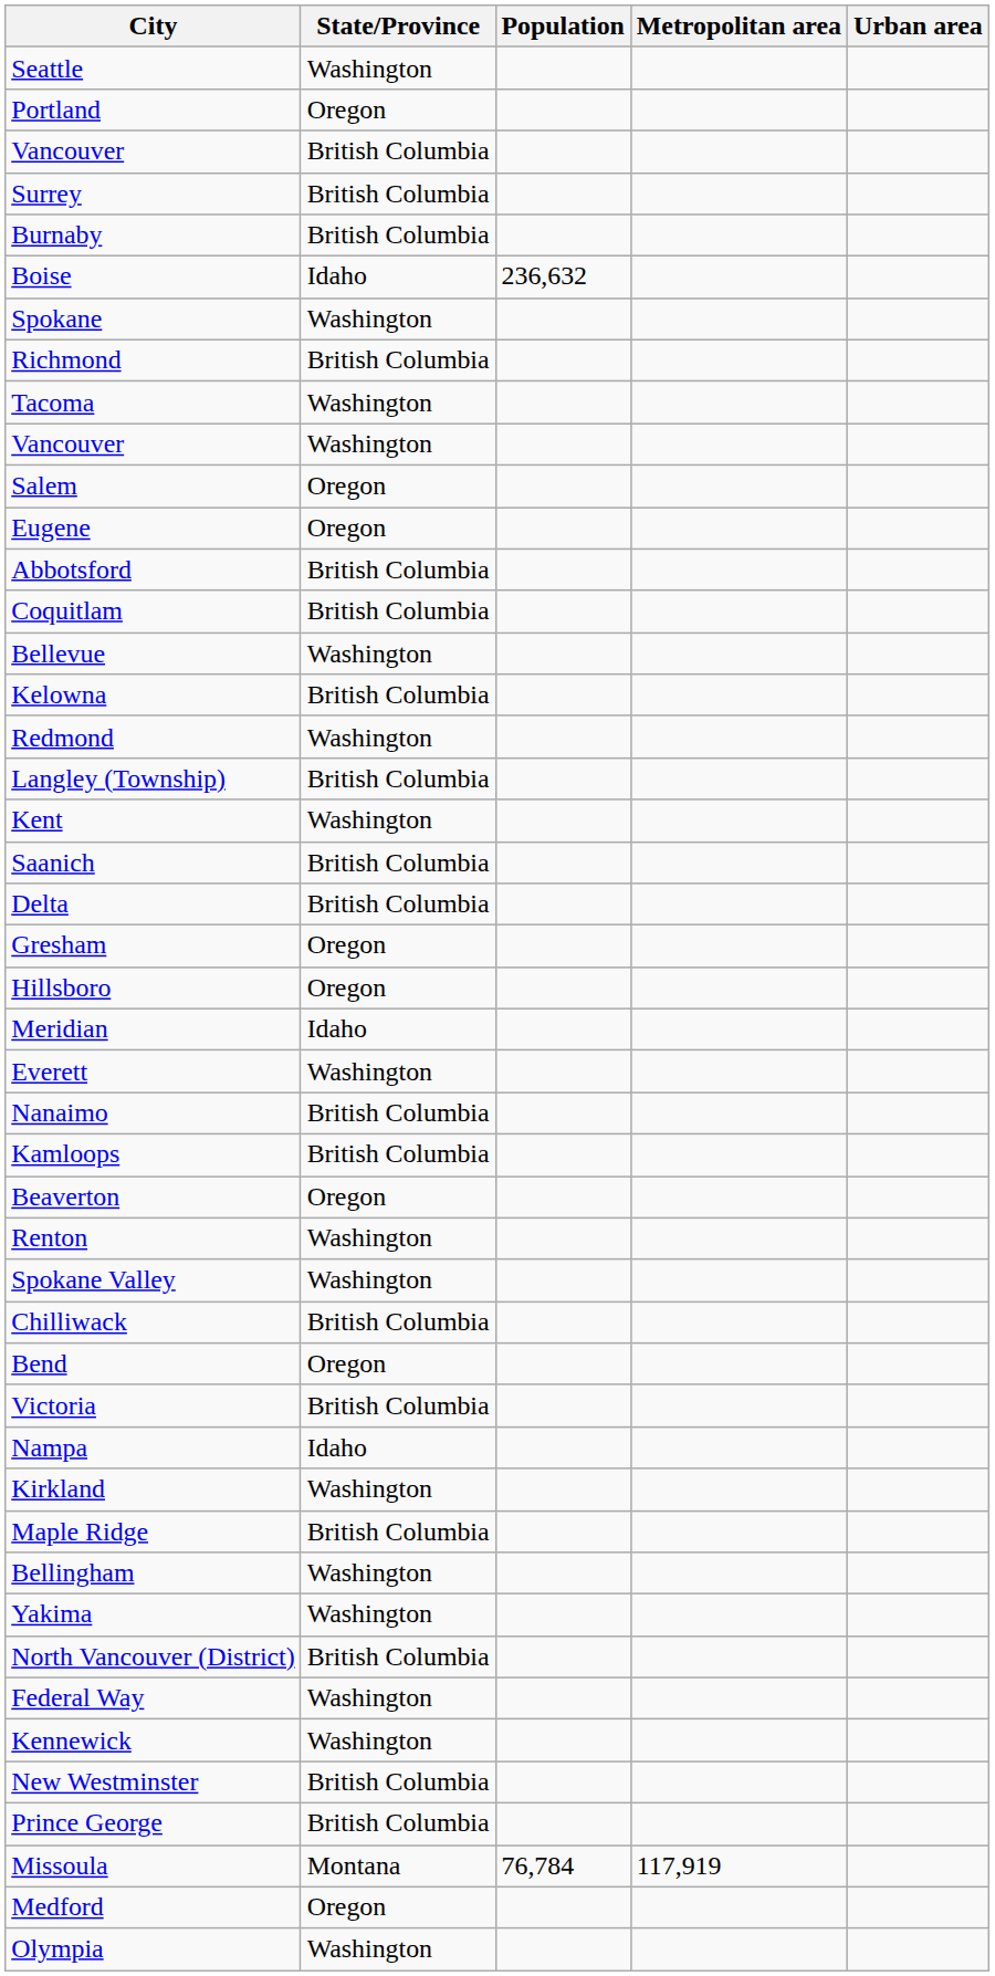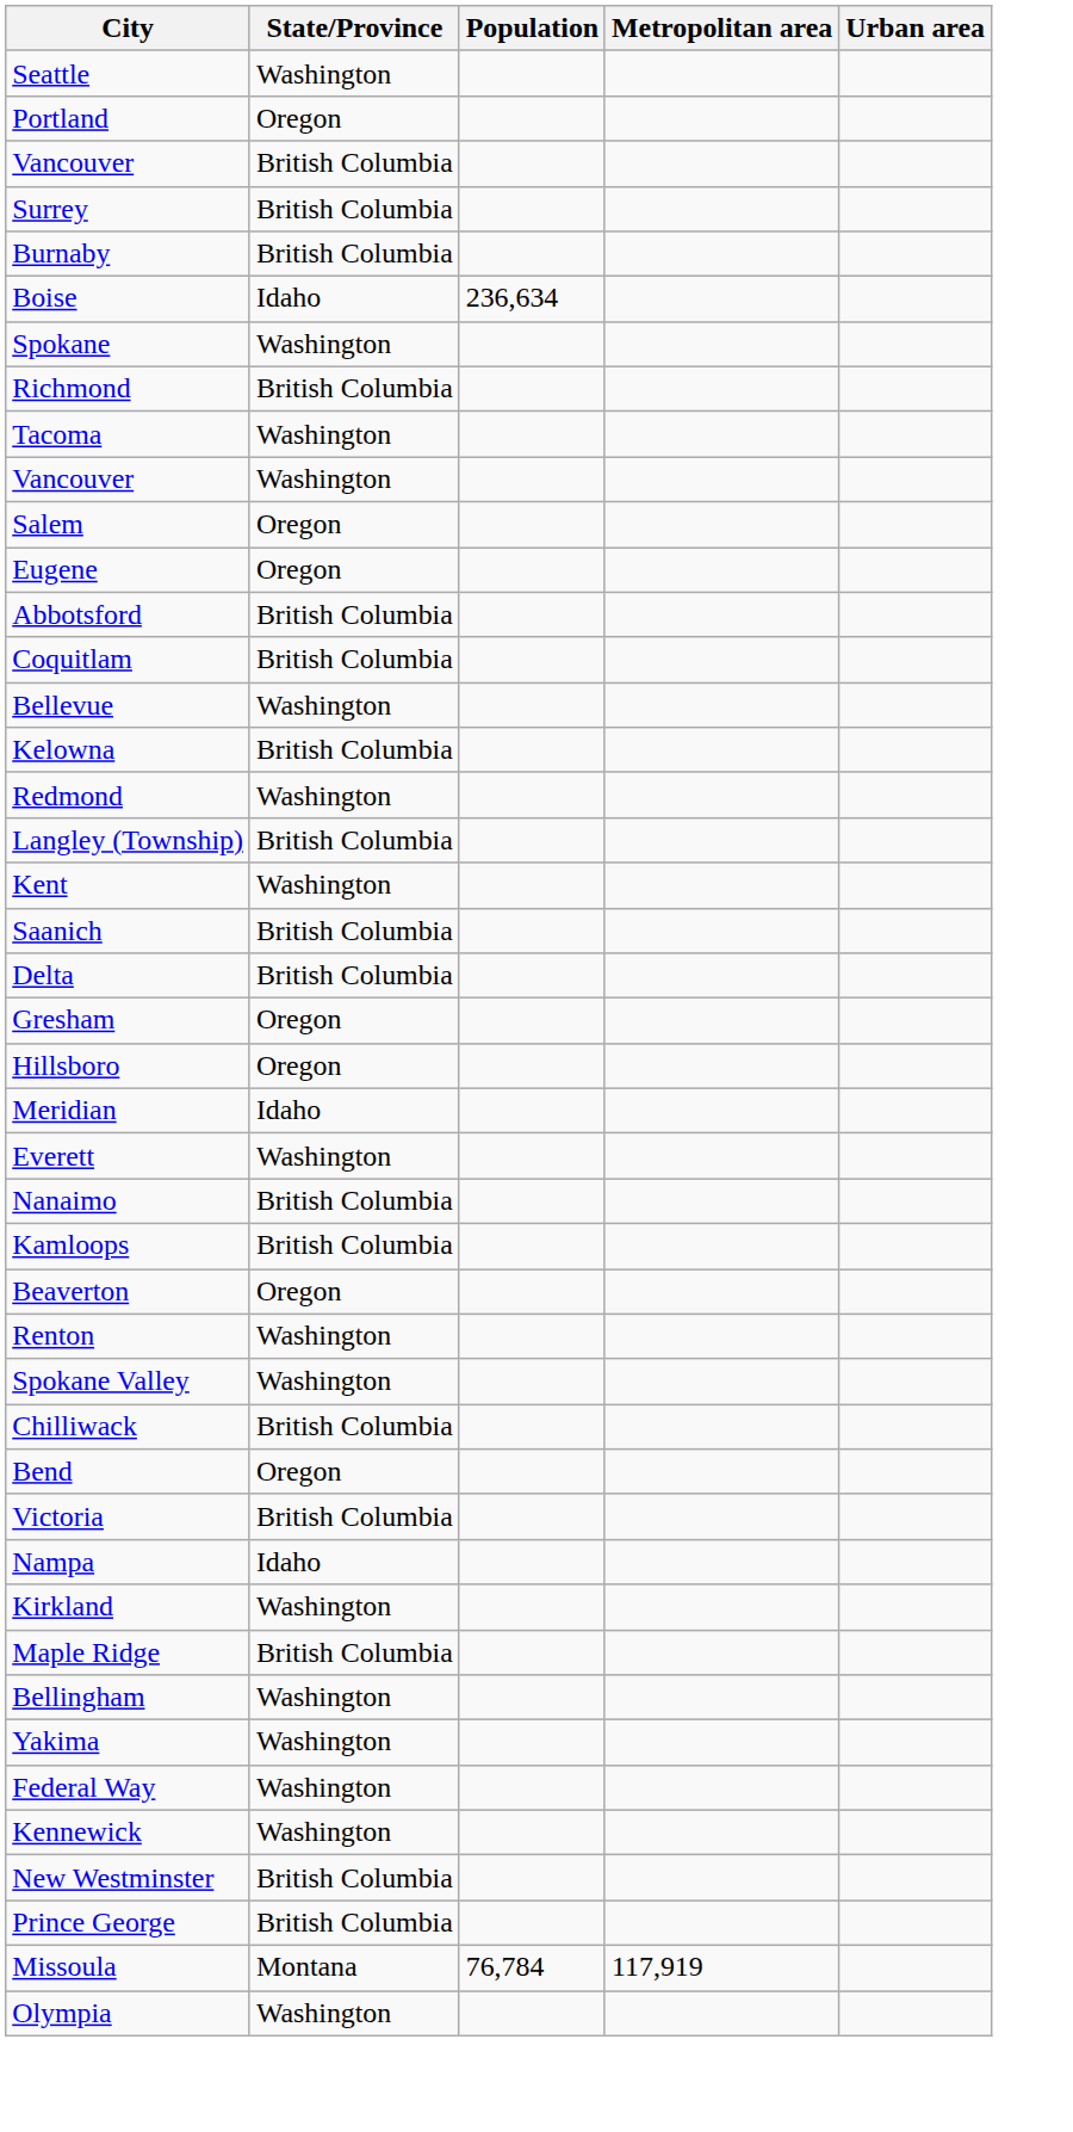 <table class="wikitable sortable">
 <tr>
 <th>City</th>
 <th>State/Province</th>
 <th>Population</th>
 <th>Metropolitan area</th>
 <th>Urban area</th>
 </tr>
 <tr>
 <td><a href='#'>Seattle</a></td>
 <td>Washington</td>
 <td></td>
 <td></td>
 <td></td>
 </tr>
 <tr>
 <td><a href='#'>Portland</a></td>
 <td>Oregon</td>
 <td></td>
 <td></td>
 <td></td>
 </tr>
 <tr>
 <td><a href='#'>Vancouver</a></td>
 <td>British Columbia</td>
 <td></td>
 <td></td>
 <td></td>
 </tr>
 <tr>
 <td><a href='#'>Surrey</a></td>
 <td>British Columbia</td>
 <td></td>
 <td></td>
 <td></td>
 </tr>
 <tr>
 <td><a href='#'>Burnaby</a></td>
 <td>British Columbia</td>
 <td></td>
 <td></td>
 <td></td>
 </tr>
 <tr>
 <td><a href='#'>Boise</a></td>
 <td>Idaho</td>
-<td>236,632</td>
+<td>236,634</td>
 <td></td>
 <td></td>
 </tr>
 <tr>
 <td><a href='#'>Spokane</a></td>
 <td>Washington</td>
 <td></td>
 <td></td>
 <td></td>
 </tr>
 <tr>
 <td><a href='#'>Richmond</a></td>
 <td>British Columbia</td>
 <td></td>
 <td></td>
 <td></td>
 </tr>
 <tr>
 <td><a href='#'>Tacoma</a></td>
 <td>Washington</td>
 <td></td>
 <td></td>
 <td></td>
 </tr>
 <tr>
 <td><a href='#'>Vancouver</a></td>
 <td>Washington</td>
 <td></td>
 <td></td>
 <td></td>
 </tr>
 <tr>
 <td><a href='#'>Salem</a></td>
 <td>Oregon</td>
 <td></td>
 <td></td>
 <td></td>
 </tr>
 <tr>
 <td><a href='#'>Eugene</a></td>
 <td>Oregon</td>
 <td></td>
 <td></td>
 <td></td>
 </tr>
 <tr>
 <td><a href='#'>Abbotsford</a></td>
 <td>British Columbia</td>
 <td></td>
 <td></td>
 <td></td>
 </tr>
 <tr>
 <td><a href='#'>Coquitlam</a></td>
 <td>British Columbia</td>
 <td></td>
 <td></td>
 <td></td>
 </tr>
 <tr>
 <td><a href='#'>Bellevue</a></td>
 <td>Washington</td>
 <td></td>
 <td></td>
 <td></td>
 </tr>
 <tr>
 <td><a href='#'>Kelowna</a></td>
 <td>British Columbia</td>
 <td></td>
 <td></td>
 <td></td>
 </tr>
 <tr>
 <td><a href='#'>Redmond</a></td>
 <td>Washington</td>
 <td></td>
 <td></td>
 <td></td>
 </tr>
 <tr>
 <td><a href='#'>Langley (Township)</a></td>
 <td>British Columbia</td>
 <td></td>
 <td></td>
 <td></td>
 </tr>
 <tr>
 <td><a href='#'>Kent</a></td>
 <td>Washington</td>
 <td></td>
 <td></td>
 <td></td>
 </tr>
 <tr>
 <td><a href='#'>Saanich</a></td>
 <td>British Columbia</td>
 <td></td>
 <td></td>
 <td></td>
 </tr>
 <tr>
 <td><a href='#'>Delta</a></td>
 <td>British Columbia</td>
 <td></td>
 <td></td>
 <td></td>
 </tr>
 <tr>
 <td><a href='#'>Gresham</a></td>
 <td>Oregon</td>
 <td></td>
 <td></td>
 <td></td>
 </tr>
 <tr>
 <td><a href='#'>Hillsboro</a></td>
 <td>Oregon</td>
 <td></td>
 <td></td>
 <td></td>
 </tr>
 <tr>
 <td><a href='#'>Meridian</a></td>
 <td>Idaho</td>
 <td></td>
 <td></td>
 <td></td>
 </tr>
 <tr>
 <td><a href='#'>Everett</a></td>
 <td>Washington</td>
 <td></td>
 <td></td>
 <td></td>
 </tr>
 <tr>
 <td><a href='#'>Nanaimo</a></td>
 <td>British Columbia</td>
 <td></td>
 <td></td>
 <td></td>
 </tr>
 <tr>
 <td><a href='#'>Kamloops</a></td>
 <td>British Columbia</td>
 <td></td>
 <td></td>
 <td></td>
 </tr>
 <tr>
 <td><a href='#'>Beaverton</a></td>
 <td>Oregon</td>
 <td></td>
 <td></td>
 <td></td>
 </tr>
 <tr>
 <td><a href='#'>Renton</a></td>
 <td>Washington</td>
 <td></td>
 <td></td>
 <td></td>
 </tr>
 <tr>
 <td><a href='#'>Spokane Valley</a></td>
 <td>Washington</td>
 <td></td>
 <td></td>
 <td></td>
 </tr>
 <tr>
 <td><a href='#'>Chilliwack</a></td>
 <td>British Columbia</td>
 <td></td>
 <td></td>
 <td></td>
 </tr>
 <tr>
 <td><a href='#'>Bend</a></td>
 <td>Oregon</td>
 <td></td>
 <td></td>
 <td></td>
 </tr>
 <tr>
 <td><a href='#'>Victoria</a></td>
 <td>British Columbia</td>
 <td></td>
 <td></td>
 <td></td>
 </tr>
 <tr>
 <td><a href='#'>Nampa</a></td>
 <td>Idaho</td>
 <td></td>
 <td></td>
 <td></td>
 </tr>
 <tr>
 <td><a href='#'>Kirkland</a></td>
 <td>Washington</td>
 <td></td>
 <td></td>
 <td></td>
 </tr>
 <tr>
 <td><a href='#'>Maple Ridge</a></td>
 <td>British Columbia</td>
 <td></td>
 <td></td>
 <td></td>
 </tr>
 <tr>
 <td><a href='#'>Bellingham</a></td>
 <td>Washington</td>
 <td></td>
 <td></td>
 <td></td>
 </tr>
 <tr>
 <td><a href='#'>Yakima</a></td>
 <td>Washington</td>
 <td></td>
 <td></td>
 <td></td>
 </tr>
 <tr>
-<td><a href='#'>North Vancouver (District)</a></td>
-<td>British Columbia</td>
-<td></td>
-<td></td>
-<td></td>
-</tr>
-<tr>
 <td><a href='#'>Federal Way</a></td>
 <td>Washington</td>
 <td></td>
 <td></td>
 <td></td>
 </tr>
 <tr>
 <td><a href='#'>Kennewick</a></td>
 <td>Washington</td>
 <td></td>
 <td></td>
 <td></td>
 </tr>
 <tr>
 <td><a href='#'>New Westminster</a></td>
 <td>British Columbia</td>
 <td></td>
 <td></td>
 <td></td>
 </tr>
 <tr>
 <td><a href='#'>Prince George</a></td>
 <td>British Columbia</td>
 <td></td>
 <td></td>
 <td></td>
 </tr>
 <tr>
 <td><a href='#'>Missoula</a></td>
 <td>Montana</td>
 <td>76,784</td>
 <td>117,919</td>
 <td></td>
 </tr>
 <tr>
-<td><a href='#'>Medford</a></td>
-<td>Oregon</td>
-<td></td>
-<td></td>
-<td></td>
-</tr>
-<tr>
 <td><a href='#'>Olympia</a></td>
 <td>Washington</td>
 <td></td>
 <td></td>
 <td></td>
 </tr>
 </table>
